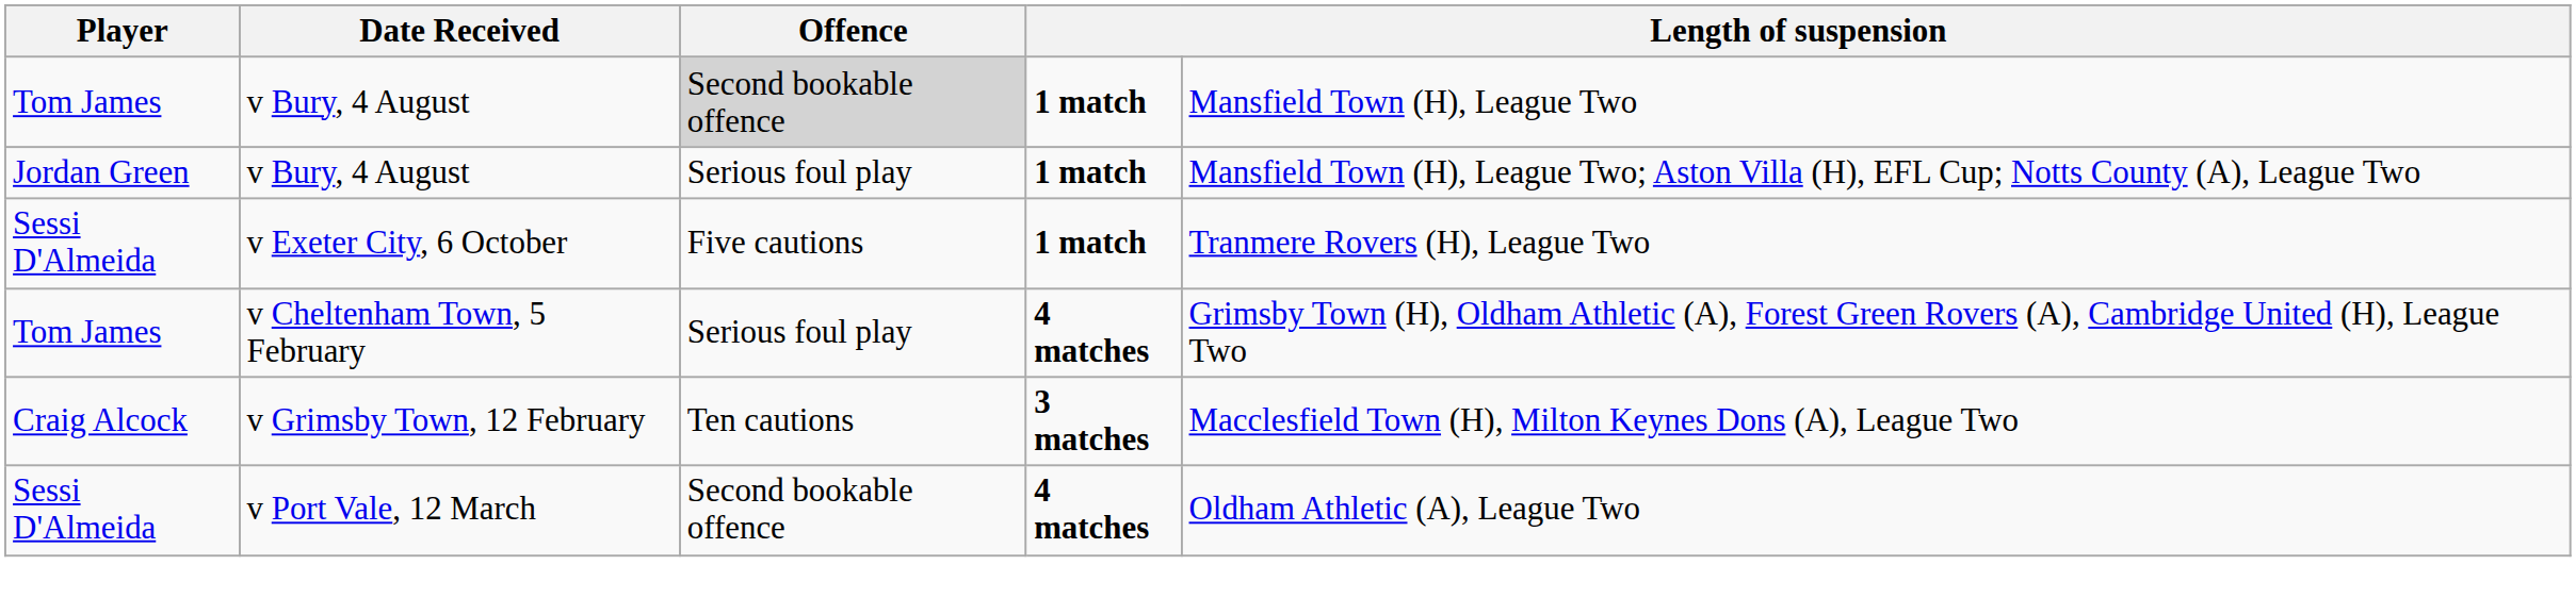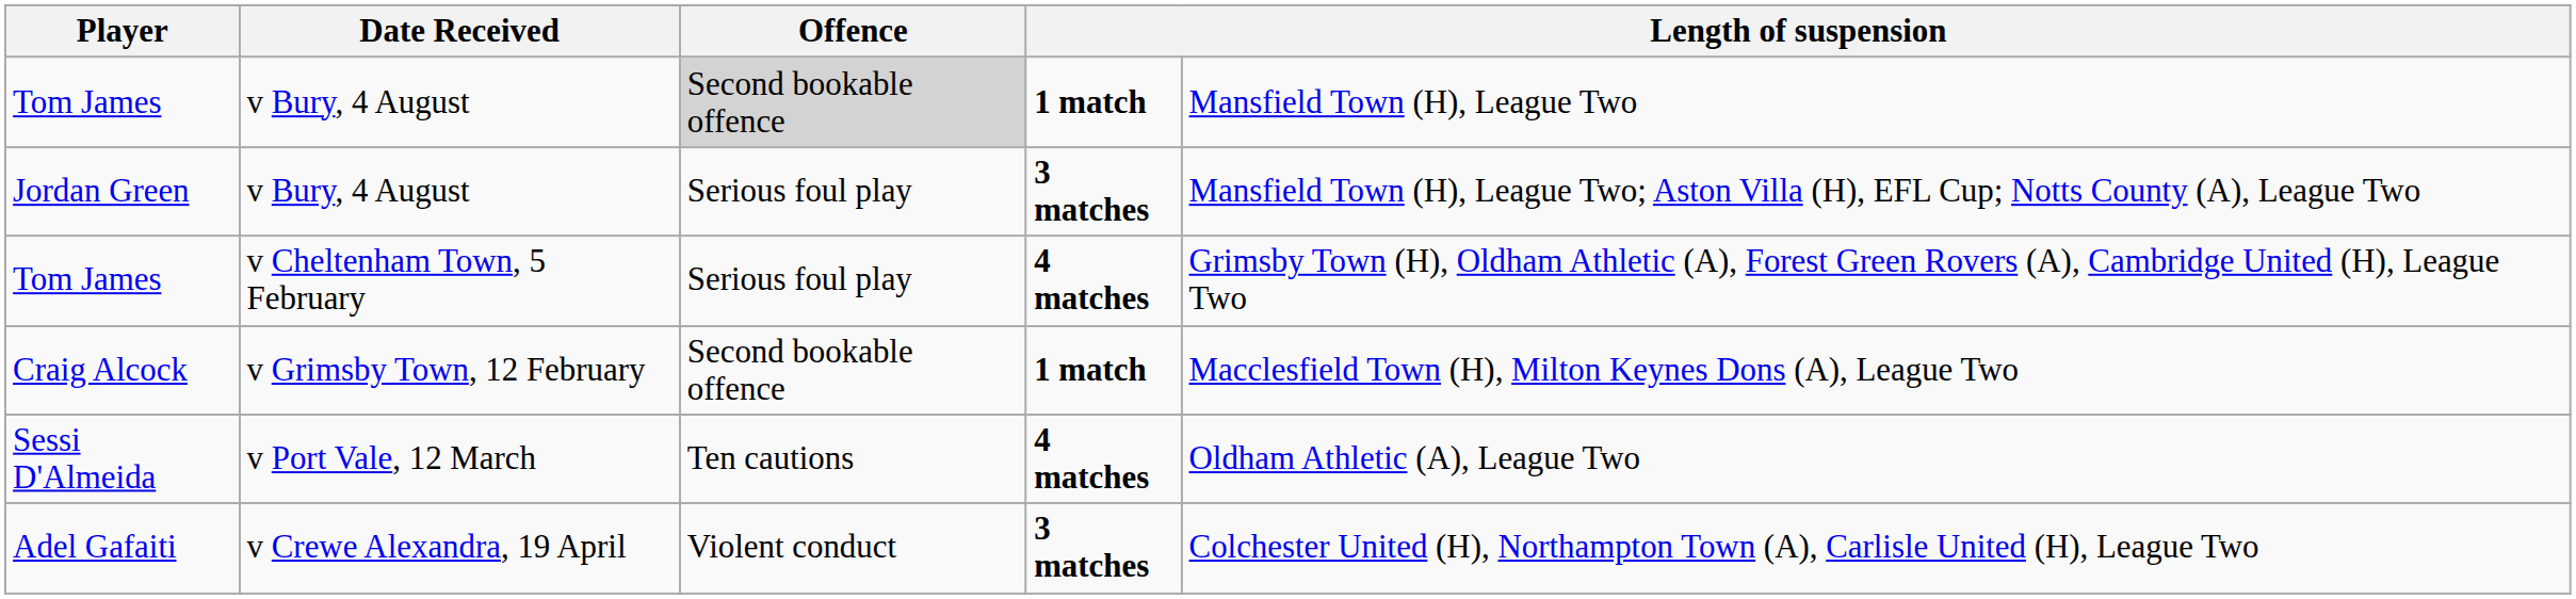 <table class="wikitable">
 <tr>
 <th>Player</th>
 <th>Date Received</th>
 <th>Offence</th>
 <th colspan="2">Length of suspension</th>
 </tr>
 <tr>
 <td><a href='#'>Tom James</a></td>
 <td> v <a href='#'>Bury</a>, 4 August</td>
 <td style="background: lightgrey;">Second bookable offence</td>
 <td><strong>1 match</strong></td>
 <td><a href='#'>Mansfield Town</a> (H), League Two</td>
 </tr>
 <tr>
 <td><a href='#'>Jordan Green</a></td>
 <td> v <a href='#'>Bury</a>, 4 August</td>
 <td>Serious foul play</td>
-<td><strong>1 match</strong></td>
+<td><strong>3 matches</strong></td>
 <td><a href='#'>Mansfield Town</a> (H), League Two; <a href='#'>Aston Villa</a> (H), EFL Cup; <a href='#'>Notts County</a> (A), League Two</td>
-</tr>
-<tr>
-<td><a href='#'>Sessi D'Almeida</a></td>
-<td> v <a href='#'>Exeter City</a>, 6 October</td>
-<td>Five cautions</td>
-<td><strong>1 match</strong></td>
-<td><a href='#'>Tranmere Rovers</a> (H), League Two</td>
 </tr>
 <tr>
 <td><a href='#'>Tom James</a></td>
 <td> v <a href='#'>Cheltenham Town</a>, 5 February</td>
 <td>Serious foul play</td>
 <td><strong>4 matches</strong></td>
 <td><a href='#'>Grimsby Town</a> (H), <a href='#'>Oldham Athletic</a> (A), <a href='#'>Forest Green Rovers</a> (A), <a href='#'>Cambridge United</a> (H), League Two</td>
 </tr>
 <tr>
 <td><a href='#'>Craig Alcock</a></td>
 <td> v <a href='#'>Grimsby Town</a>, 12 February</td>
-<td>Ten cautions</td>
-<td><strong>3 matches</strong></td>
+<td>Second bookable offence</td>
+<td><strong>1 match</strong></td>
 <td><a href='#'>Macclesfield Town</a> (H), <a href='#'>Milton Keynes Dons</a> (A), League Two</td>
 </tr>
 <tr>
 <td><a href='#'>Sessi D'Almeida</a></td>
 <td> v <a href='#'>Port Vale</a>, 12 March</td>
-<td>Second bookable offence</td>
+<td>Ten cautions</td>
 <td><strong>4 matches</strong></td>
 <td><a href='#'>Oldham Athletic</a> (A), League Two</td>
 </tr>
+<tr>
+<td><a href='#'>Adel Gafaiti</a></td>
+<td> v <a href='#'>Crewe Alexandra</a>, 19 April</td>
+<td>Violent conduct</td>
+<td><strong>3 matches</strong></td>
+<td><a href='#'>Colchester United</a> (H), <a href='#'>Northampton Town</a> (A), <a href='#'>Carlisle United</a> (H), League Two</td>
+</tr>
 </table>
